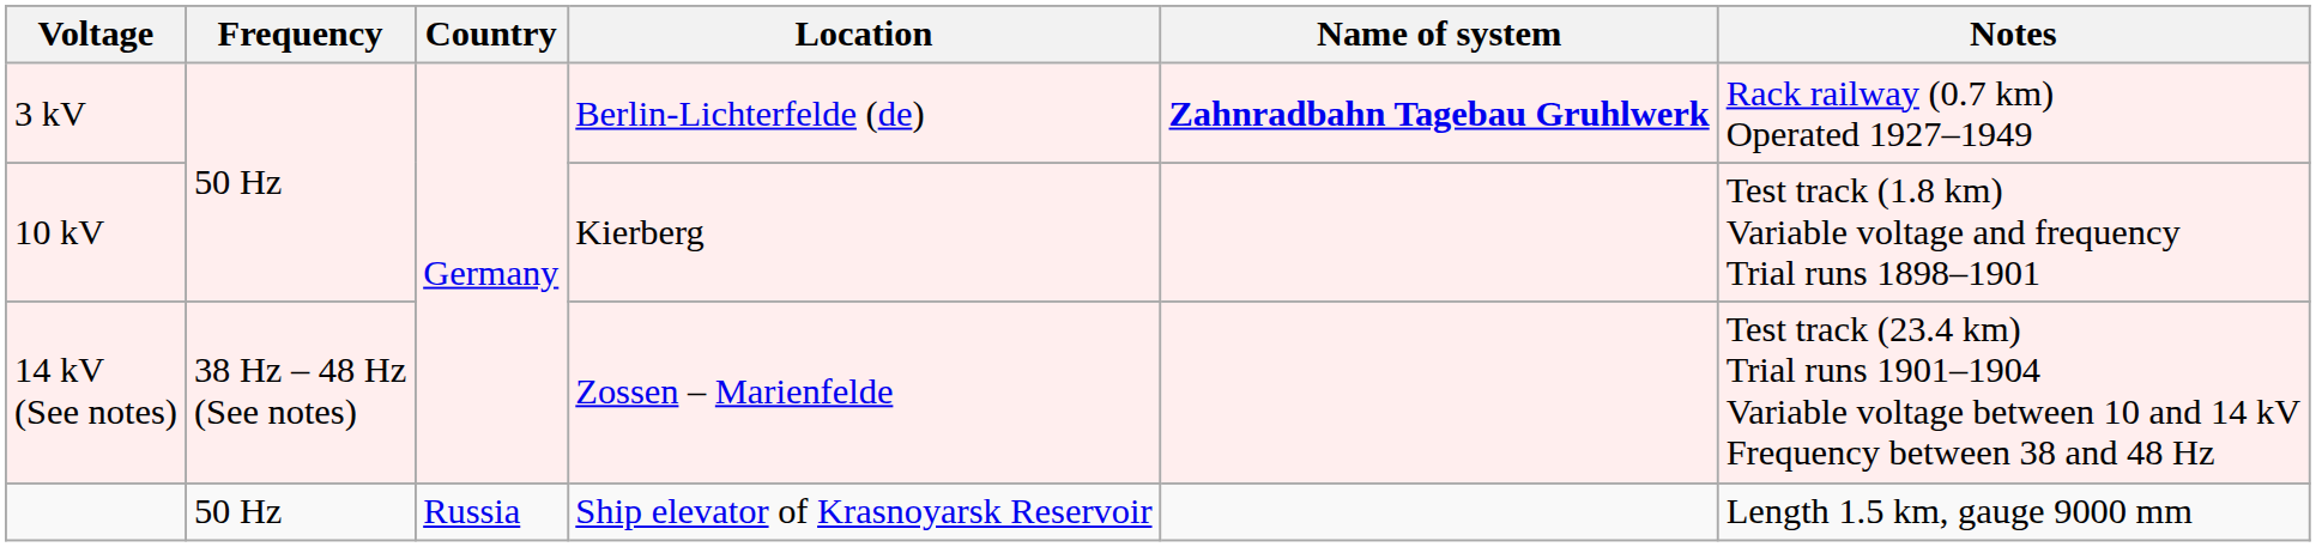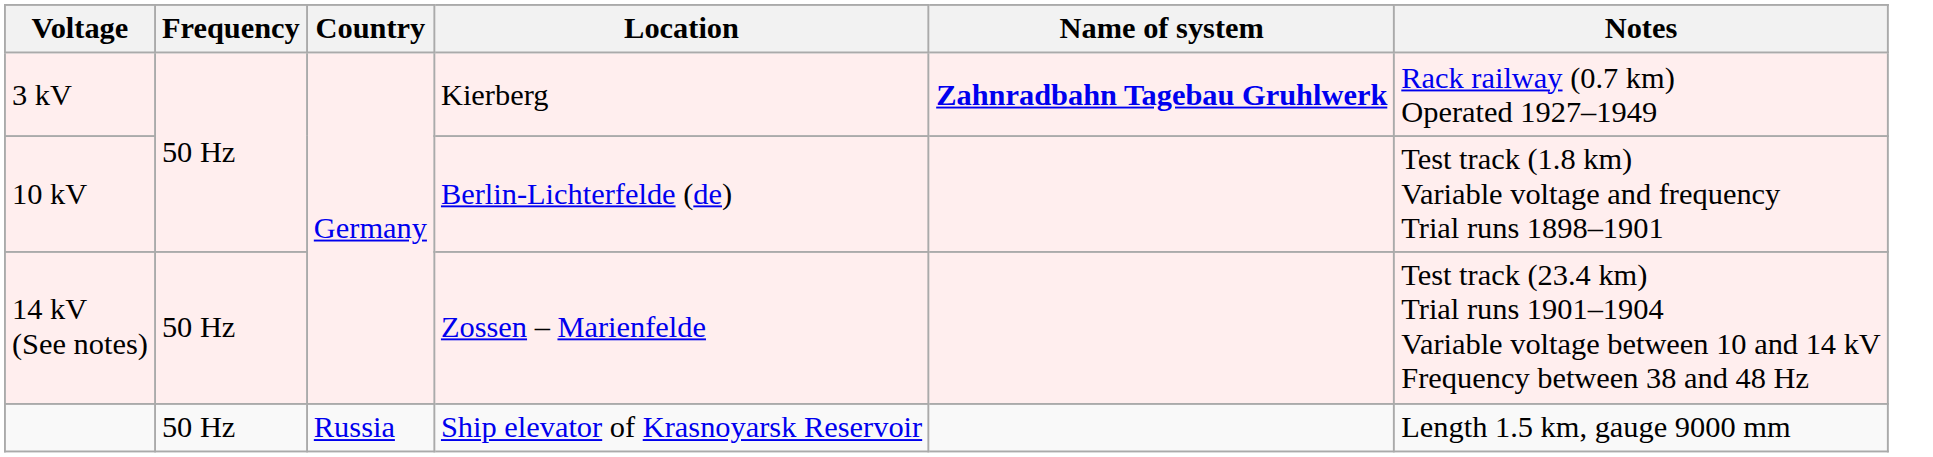 <table class="wikitable">
 <tr>
 <th>Voltage</th>
 <th>Frequency</th>
 <th>Country</th>
 <th>Location</th>
 <th>Name of system</th>
 <th>Notes</th>
 </tr>
 <tr style="background:#fee">
 <td>3 kV</td>
 <td rowspan="2">50 Hz</td>
 <td rowspan="3"><a href='#'>Germany</a></td>
-<td><a href='#'>Berlin-Lichterfelde</a> (<a href='#'>de</a>)</td>
+<td>Kierberg</td>
 <td><strong><a href='#'>Zahnradbahn Tagebau Gruhlwerk</a></strong></td>
 <td><a href='#'>Rack railway</a> (0.7 km)<br>Operated 1927–1949</td>
 </tr>
 <tr style="background:#fee">
 <td>10 kV</td>
-<td>Kierberg</td>
+<td><a href='#'>Berlin-Lichterfelde</a> (<a href='#'>de</a>)</td>
 <td></td>
 <td>Test track (1.8 km)<br>Variable voltage and frequency<br>Trial runs 1898–1901</td>
 </tr>
 <tr style="background:#fee">
 <td>14 kV<br>(See notes)</td>
-<td>38 Hz – 48 Hz<br>(See notes)</td>
+<td>50 Hz</td>
 <td><a href='#'>Zossen</a> – <a href='#'>Marienfelde</a></td>
 <td></td>
 <td>Test track (23.4 km)<br>Trial runs 1901–1904<br>Variable voltage between 10 and 14 kV<br>Frequency between 38 and 48 Hz</td>
 </tr>
 <tr>
 <td></td>
 <td>50 Hz</td>
 <td><a href='#'>Russia</a></td>
 <td><a href='#'>Ship elevator</a> of <a href='#'>Krasnoyarsk Reservoir</a></td>
 <td></td>
 <td>Length 1.5 km, gauge 9000 mm</td>
 </tr>
 </table>
